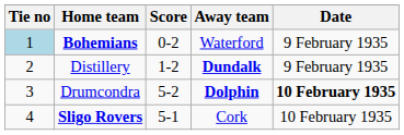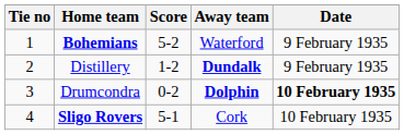 <table class="wikitable" style="text-align: center">
 <tr>
 </tr>
 <tr>
 <th>Tie no</th>
 <th>Home team</th>
 <th>Score</th>
 <th>Away team</th>
 <th>Date</th>
 </tr>
 <tr>
-<td style="background: lightblue;">1</td>
+<td>1</td>
 <td><strong><a href='#'>Bohemians</a></strong></td>
-<td>0-2</td>
+<td>5-2</td>
 <td><a href='#'>Waterford</a></td>
 <td>9 February 1935</td>
 </tr>
 <tr>
 <td>2</td>
 <td><a href='#'>Distillery</a></td>
 <td>1-2</td>
 <td><strong><a href='#'>Dundalk</a></strong></td>
 <td>9 February 1935</td>
 </tr>
 <tr>
 <td>3</td>
 <td><a href='#'>Drumcondra</a></td>
-<td>5-2</td>
+<td>0-2</td>
 <td><strong><a href='#'>Dolphin</a></strong></td>
 <td><strong>10 February 1935</strong></td>
 </tr>
 <tr>
 <td>4</td>
 <td><strong><a href='#'>Sligo Rovers</a></strong></td>
 <td>5-1</td>
 <td><a href='#'>Cork</a></td>
 <td>10 February 1935</td>
 </tr>
 </table>
